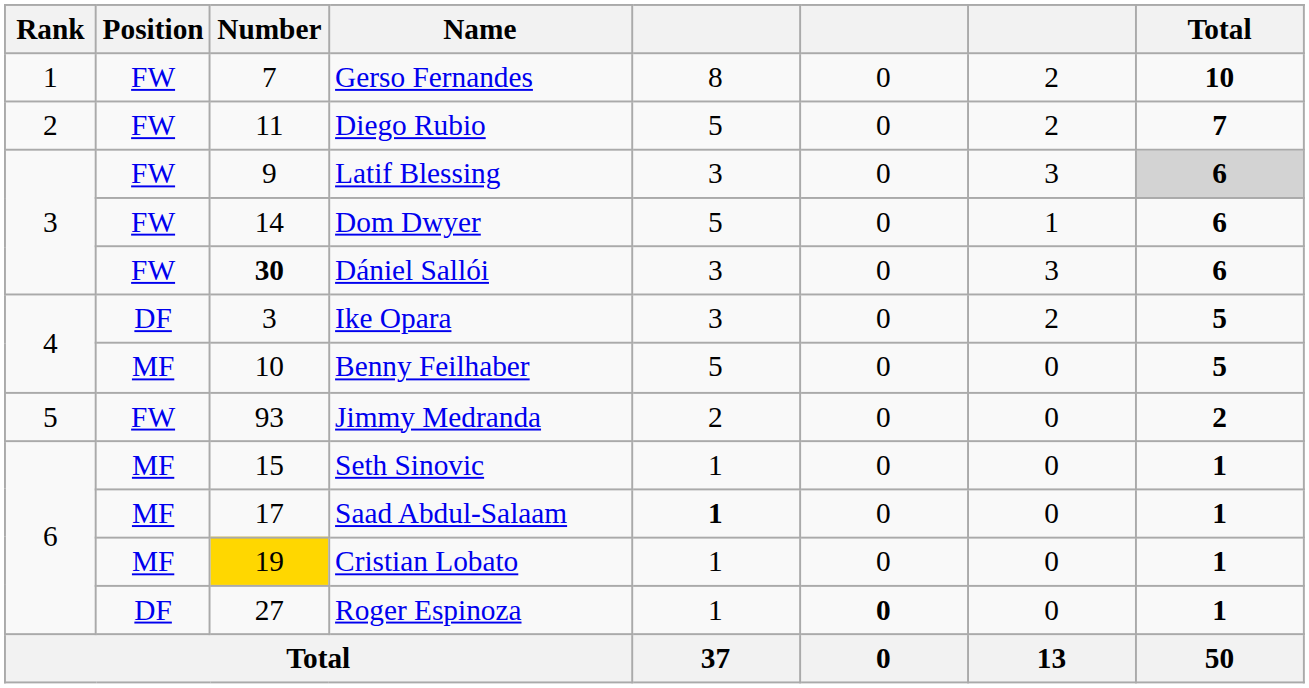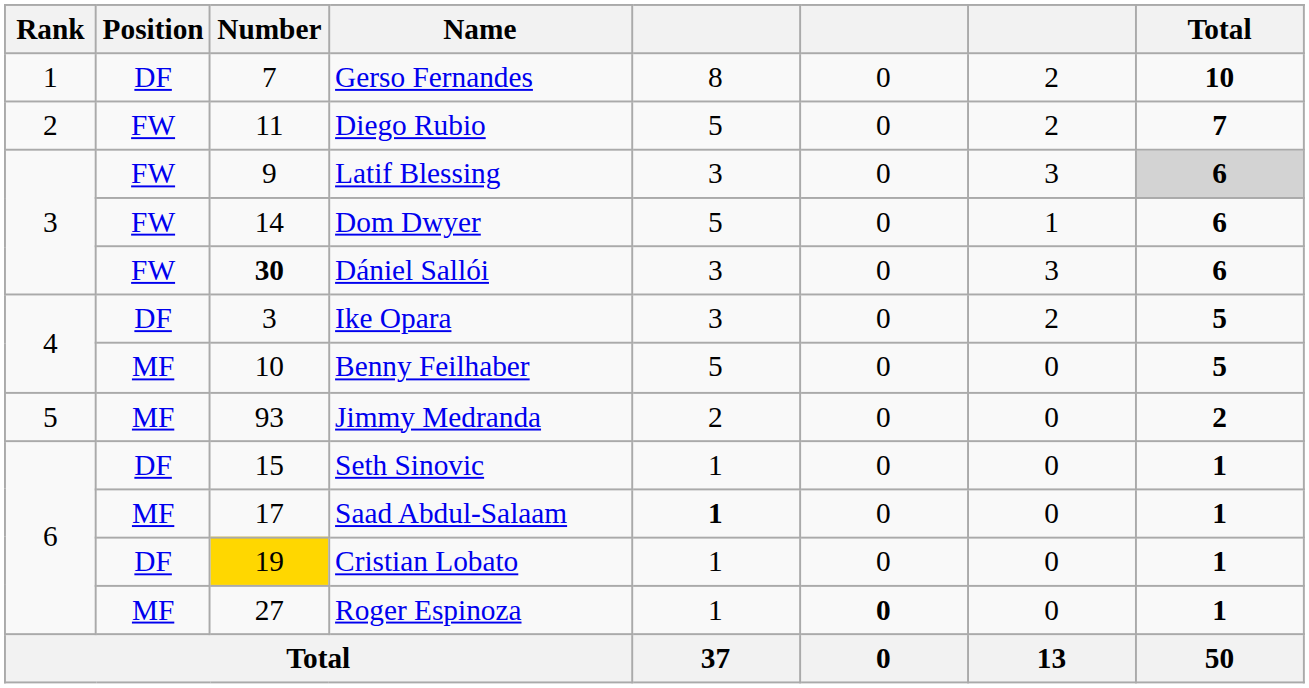 <table class="wikitable" style="font-size: 95%; text-align: center;">
 <tr>
 <th width=40>Rank</th>
 <th width=40>Position</th>
 <th width=40>Number</th>
 <th width=150>Name</th>
 <th width=80></th>
 <th width=80></th>
 <th width=80></th>
 <th width=80><strong>Total</strong></th>
 </tr>
 <tr>
 <td rowspan="1">1</td>
-<td><a href='#'>FW</a></td>
+<td><a href='#'>DF</a></td>
 <td>7</td>
 <td align=left> <a href='#'>Gerso Fernandes</a></td>
 <td>8</td>
 <td>0</td>
 <td>2</td>
 <td><strong>10</strong></td>
 </tr>
 <tr>
 <td rowspan="1">2</td>
 <td><a href='#'>FW</a></td>
 <td>11</td>
 <td align=left> <a href='#'>Diego Rubio</a></td>
 <td>5</td>
 <td>0</td>
 <td>2</td>
 <td><strong>7</strong></td>
 </tr>
 <tr>
 <td rowspan="3">3</td>
 <td><a href='#'>FW</a></td>
 <td>9</td>
 <td align=left> <a href='#'>Latif Blessing</a></td>
 <td>3</td>
 <td>0</td>
 <td>3</td>
 <td style="background: lightgrey;"><strong>6</strong></td>
 </tr>
 <tr>
 <td><a href='#'>FW</a></td>
 <td>14</td>
 <td align=left> <a href='#'>Dom Dwyer</a></td>
 <td>5</td>
 <td>0</td>
 <td>1</td>
 <td><strong>6</strong></td>
 </tr>
 <tr>
 <td><a href='#'>FW</a></td>
 <td><strong>30</strong></td>
 <td align=left> <a href='#'>Dániel Sallói</a></td>
 <td>3</td>
 <td>0</td>
 <td>3</td>
 <td><strong>6</strong></td>
 </tr>
 <tr>
 <td rowspan="2">4</td>
 <td><a href='#'>DF</a></td>
 <td>3</td>
 <td align=left> <a href='#'>Ike Opara</a></td>
 <td>3</td>
 <td>0</td>
 <td>2</td>
 <td><strong>5</strong></td>
 </tr>
 <tr>
 <td><a href='#'>MF</a></td>
 <td>10</td>
 <td align=left> <a href='#'>Benny Feilhaber</a></td>
 <td>5</td>
 <td>0</td>
 <td>0</td>
 <td><strong>5</strong></td>
 </tr>
 <tr>
 <td rowspan="1">5</td>
-<td><a href='#'>FW</a></td>
+<td><a href='#'>MF</a></td>
 <td>93</td>
 <td align=left> <a href='#'>Jimmy Medranda</a></td>
 <td>2</td>
 <td>0</td>
 <td>0</td>
 <td><strong>2</strong></td>
 </tr>
 <tr>
 <td rowspan="4">6</td>
-<td><a href='#'>MF</a></td>
+<td><a href='#'>DF</a></td>
 <td>15</td>
 <td align=left> <a href='#'>Seth Sinovic</a></td>
 <td>1</td>
 <td>0</td>
 <td>0</td>
 <td><strong>1</strong></td>
 </tr>
 <tr>
 <td><a href='#'>MF</a></td>
 <td>17</td>
 <td align=left> <a href='#'>Saad Abdul-Salaam</a></td>
 <td><strong>1</strong></td>
 <td>0</td>
 <td>0</td>
 <td><strong>1</strong></td>
 </tr>
 <tr>
-<td><a href='#'>MF</a></td>
+<td><a href='#'>DF</a></td>
 <td style="background: gold;">19</td>
 <td align=left> <a href='#'>Cristian Lobato</a></td>
 <td>1</td>
 <td>0</td>
 <td>0</td>
 <td><strong>1</strong></td>
 </tr>
 <tr>
-<td><a href='#'>DF</a></td>
+<td><a href='#'>MF</a></td>
 <td>27</td>
 <td align=left> <a href='#'>Roger Espinoza</a></td>
 <td>1</td>
 <td><strong>0</strong></td>
 <td>0</td>
 <td><strong>1</strong></td>
 </tr>
 <tr>
 <th colspan="4">Total</th>
 <th>37</th>
 <th>0</th>
 <th>13</th>
 <th>50</th>
 </tr>
 </table>
